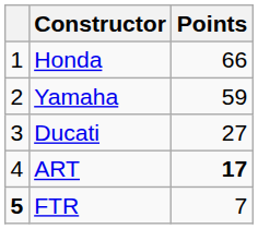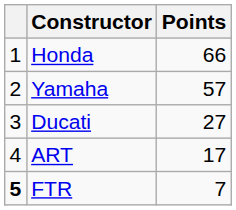 <table class="wikitable" style="font-size: 95%;">
 <tr>
 <th></th>
 <th>Constructor</th>
 <th>Points</th>
 </tr>
 <tr>
 <td align=center>1</td>
 <td> <a href='#'>Honda</a></td>
 <td align=right>66</td>
 </tr>
 <tr>
 <td align=center>2</td>
 <td> <a href='#'>Yamaha</a></td>
-<td align=right>59</td>
+<td align=right>57</td>
 </tr>
 <tr>
 <td align=center>3</td>
 <td> <a href='#'>Ducati</a></td>
 <td align=right>27</td>
 </tr>
 <tr>
 <td align=center>4</td>
 <td> <a href='#'>ART</a></td>
-<td align=right><strong>17</strong></td>
+<td align=right>17</td>
 </tr>
 <tr>
 <td align=center><strong>5</strong></td>
 <td> <a href='#'>FTR</a></td>
 <td align=right>7</td>
 </tr>
 </table>
